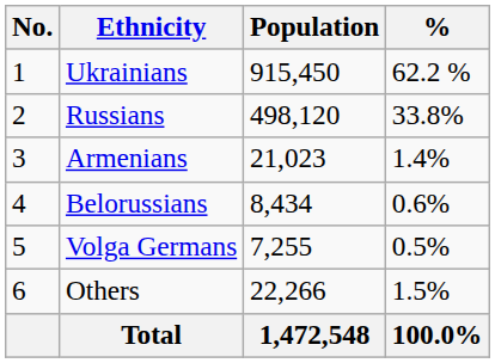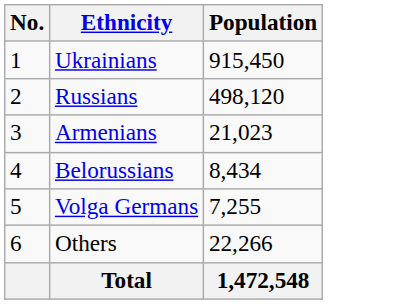 <table class="wikitable sortable">
 <tr>
 <th>No.</th>
 <th><a href='#'>Ethnicity</a></th>
 <th>Population</th>
-<th>%</th>
 </tr>
 <tr>
 <td>1</td>
 <td><a href='#'>Ukrainians</a></td>
 <td>915,450</td>
-<td>62.2 %</td>
 </tr>
 <tr>
 <td>2</td>
 <td><a href='#'>Russians</a></td>
 <td>498,120</td>
-<td>33.8%</td>
 </tr>
 <tr>
 <td>3</td>
 <td><a href='#'>Armenians</a></td>
 <td>21,023</td>
-<td>1.4%</td>
 </tr>
 <tr>
 <td>4</td>
 <td><a href='#'>Belorussians</a></td>
 <td>8,434</td>
-<td>0.6%</td>
 </tr>
 <tr>
 <td>5</td>
 <td><a href='#'>Volga Germans</a></td>
 <td>7,255</td>
-<td>0.5%</td>
 </tr>
 <tr>
 <td>6</td>
 <td>Others</td>
 <td>22,266</td>
-<td>1.5%</td>
 </tr>
 <tr>
 <th></th>
 <th>Total</th>
 <th>1,472,548</th>
-<th>100.0%</th>
 </tr>
 </table>
